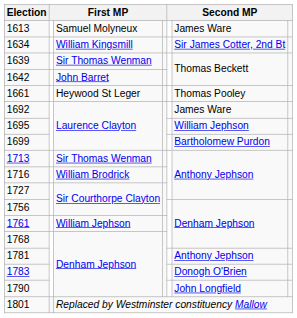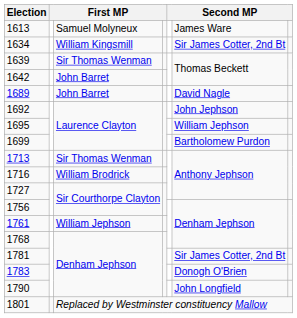 <table class="wikitable">
 <tr>
 <th>Election</th>
 <th colspan=3>First MP</th>
 <th colspan=3>Second MP</th>
 </tr>
 <tr>
 <td>1613</td>
 <td style="background-color: white"></td>
 <td>Samuel Molyneux</td>
 <td></td>
 <td style="background-color: white"></td>
 <td>James Ware</td>
 <td></td>
 </tr>
 <tr>
 <td>1634</td>
 <td style="background-color: white"></td>
 <td><a href='#'>William Kingsmill</a></td>
 <td></td>
 <td style="background-color: white"></td>
 <td><a href='#'>Sir James Cotter, 2nd Bt</a></td>
 <td></td>
 </tr>
 <tr>
 <td>1639</td>
 <td style="background-color: white"></td>
 <td><a href='#'>Sir Thomas Wenman</a></td>
 <td></td>
 <td rowspan="2" style="background-color: white"></td>
 <td rowspan="2">Thomas Beckett</td>
 <td rowspan="2"></td>
 </tr>
 <tr>
 <td>1642</td>
 <td style="background-color: white"></td>
 <td><a href='#'>John Barret</a></td>
 <td></td>
 </tr>
 <tr>
-<td>1661</td>
+<td><a href='#'>1689</a></td>
 <td style="background-color: white"></td>
-<td>Heywood St Leger</td>
+<td><a href='#'>John Barret</a></td>
 <td></td>
 <td style="background-color: white"></td>
-<td>Thomas Pooley</td>
+<td><a href='#'>David Nagle</a></td>
 <td></td>
 </tr>
 <tr>
 <td>1692</td>
 <td rowspan="3" style="background-color: white"></td>
 <td rowspan="3"><a href='#'>Laurence Clayton</a></td>
 <td rowspan="3"></td>
 <td style="background-color: white"></td>
-<td>James Ware</td>
+<td><a href='#'>John Jephson</a></td>
 <td></td>
 </tr>
 <tr>
 <td>1695</td>
 <td style="background-color: white"></td>
 <td><a href='#'>William Jephson</a></td>
 <td></td>
 </tr>
 <tr>
 <td>1699</td>
 <td style="background-color: white"></td>
 <td><a href='#'>Bartholomew Purdon</a></td>
 <td></td>
 </tr>
 <tr>
 <td><a href='#'>1713</a></td>
 <td style="background-color: white"></td>
 <td><a href='#'>Sir Thomas Wenman</a></td>
 <td></td>
 <td rowspan="3" style="background-color: white"></td>
 <td rowspan="3"><a href='#'>Anthony Jephson</a></td>
 <td rowspan="3"></td>
 </tr>
 <tr>
 <td>1716</td>
 <td style="background-color: white"></td>
 <td><a href='#'>William Brodrick</a></td>
 <td></td>
 </tr>
 <tr>
 <td>1727</td>
 <td rowspan="2" style="background-color: white"></td>
 <td rowspan="2"><a href='#'>Sir Courthorpe Clayton</a> </td>
 <td rowspan="2"></td>
 </tr>
 <tr>
 <td>1756</td>
 <td rowspan="3" style="background-color: white"></td>
 <td rowspan="3"><a href='#'>Denham Jephson</a></td>
 <td rowspan="3"></td>
 </tr>
 <tr>
 <td><a href='#'>1761</a></td>
 <td style="background-color: white"></td>
 <td><a href='#'>William Jephson</a></td>
 <td></td>
 </tr>
 <tr>
 <td>1768</td>
 <td rowspan="4" style="background-color: white"></td>
 <td rowspan="4"><a href='#'>Denham Jephson</a></td>
 <td rowspan="4"></td>
 </tr>
 <tr>
 <td>1781</td>
 <td style="background-color: white"></td>
-<td><a href='#'>Anthony Jephson</a></td>
+<td><a href='#'>Sir James Cotter, 2nd Bt</a></td>
 <td></td>
 </tr>
 <tr>
 <td><a href='#'>1783</a></td>
 <td style="background-color: white"></td>
 <td><a href='#'>Donogh O'Brien</a></td>
 <td></td>
 </tr>
 <tr>
 <td>1790</td>
 <td style="background-color: white"></td>
 <td><a href='#'>John Longfield</a></td>
 <td></td>
 </tr>
 <tr>
 <td>1801</td>
 <td></td>
 <td colspan = "5"><em>Replaced by Westminster constituency <a href='#'>Mallow</a></em></td>
 </tr>
 </table>
